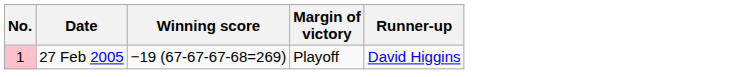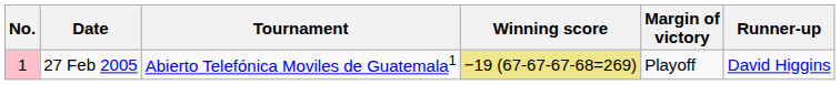 <table class="wikitable" style="font-size:95%;">
 <tr>
 <th>No.</th>
 <th>Date</th>
+<th>Tournament</th>
 <th>Winning score</th>
 <th>Margin of<br>victory</th>
 <th>Runner-up</th>
 </tr>
 <tr>
 <td align=center style="background: pink;">1</td>
 <td align=right>27 Feb <a href='#'>2005</a></td>
-<td>−19 (67-67-67-68=269)</td>
+<td><a href='#'>Abierto Telefónica Moviles de Guatemala</a><sup>1</sup></td>
+<td style="background: khaki;">−19 (67-67-67-68=269)</td>
 <td>Playoff</td>
 <td> <a href='#'>David Higgins</a></td>
 </tr>
 </table>
